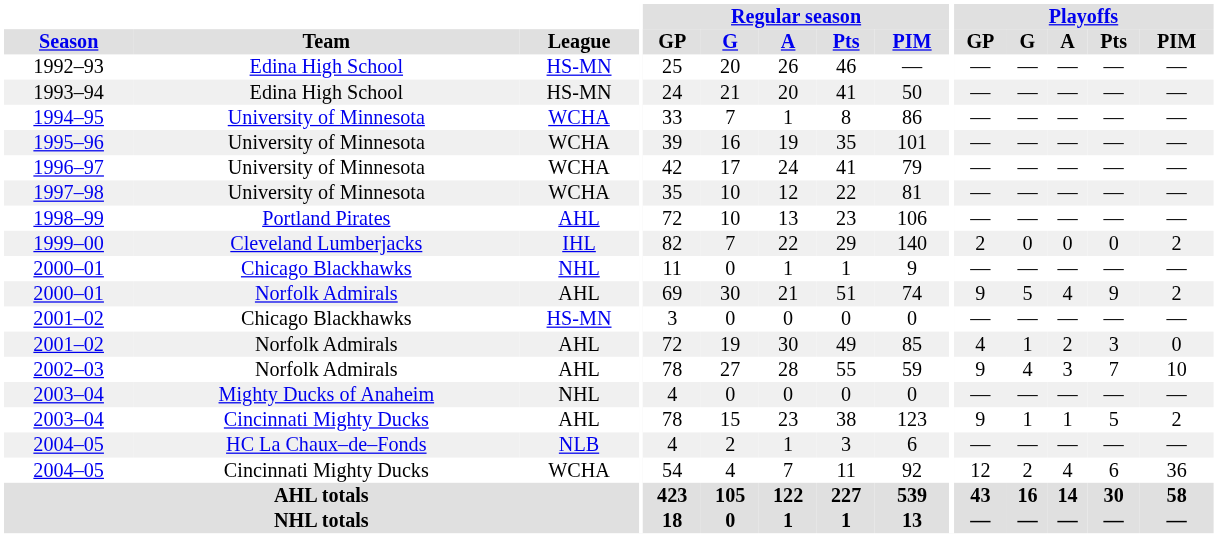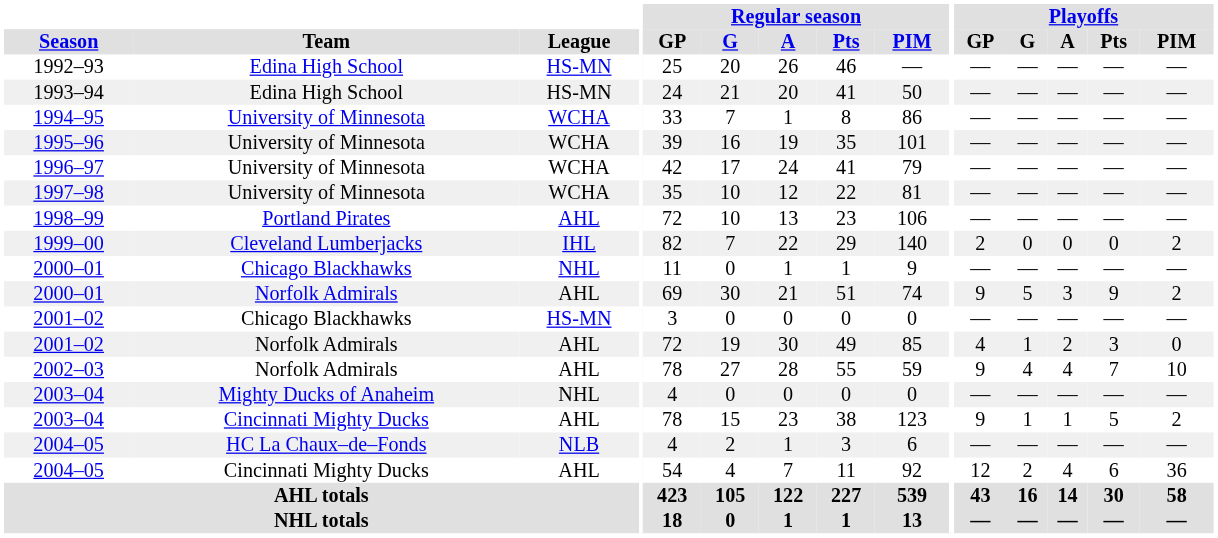 <table border="0" cellpadding="1" cellspacing="0" style="text-align:center; width:60em">
 <tr bgcolor="#e0e0e0">
 <th colspan="3" bgcolor="#ffffff"></th>
 <th rowspan="100" bgcolor="#ffffff"></th>
 <th colspan="5"><a href='#'>Regular season</a></th>
 <th rowspan="100" bgcolor="#ffffff"></th>
 <th colspan="5"><a href='#'>Playoffs</a></th>
 </tr>
 <tr bgcolor="#e0e0e0">
 <th><a href='#'>Season</a></th>
 <th>Team</th>
 <th>League</th>
 <th>GP</th>
 <th><a href='#'>G</a></th>
 <th><a href='#'>A</a></th>
 <th><a href='#'>Pts</a></th>
 <th><a href='#'>PIM</a></th>
 <th>GP</th>
 <th>G</th>
 <th>A</th>
 <th>Pts</th>
 <th>PIM</th>
 </tr>
 <tr>
 <td>1992–93</td>
 <td><a href='#'>Edina High School</a></td>
 <td><a href='#'>HS-MN</a></td>
 <td>25</td>
 <td>20</td>
 <td>26</td>
 <td>46</td>
 <td>—</td>
 <td>—</td>
 <td>—</td>
 <td>—</td>
 <td>—</td>
 <td>—</td>
 </tr>
 <tr bgcolor="#f0f0f0">
 <td>1993–94</td>
 <td>Edina High School</td>
 <td>HS-MN</td>
 <td>24</td>
 <td>21</td>
 <td>20</td>
 <td>41</td>
 <td>50</td>
 <td>—</td>
 <td>—</td>
 <td>—</td>
 <td>—</td>
 <td>—</td>
 </tr>
 <tr>
 <td><a href='#'>1994–95</a></td>
 <td><a href='#'>University of Minnesota</a></td>
 <td><a href='#'>WCHA</a></td>
 <td>33</td>
 <td>7</td>
 <td>1</td>
 <td>8</td>
 <td>86</td>
 <td>—</td>
 <td>—</td>
 <td>—</td>
 <td>—</td>
 <td>—</td>
 </tr>
 <tr bgcolor="#f0f0f0">
 <td><a href='#'>1995–96</a></td>
 <td>University of Minnesota</td>
 <td>WCHA</td>
 <td>39</td>
 <td>16</td>
 <td>19</td>
 <td>35</td>
 <td>101</td>
 <td>—</td>
 <td>—</td>
 <td>—</td>
 <td>—</td>
 <td>—</td>
 </tr>
 <tr>
 <td><a href='#'>1996–97</a></td>
 <td>University of Minnesota</td>
 <td>WCHA</td>
 <td>42</td>
 <td>17</td>
 <td>24</td>
 <td>41</td>
 <td>79</td>
 <td>—</td>
 <td>—</td>
 <td>—</td>
 <td>—</td>
 <td>—</td>
 </tr>
 <tr bgcolor="#f0f0f0">
 <td><a href='#'>1997–98</a></td>
 <td>University of Minnesota</td>
 <td>WCHA</td>
 <td>35</td>
 <td>10</td>
 <td>12</td>
 <td>22</td>
 <td>81</td>
 <td>—</td>
 <td>—</td>
 <td>—</td>
 <td>—</td>
 <td>—</td>
 </tr>
 <tr>
 <td><a href='#'>1998–99</a></td>
 <td><a href='#'>Portland Pirates</a></td>
 <td><a href='#'>AHL</a></td>
 <td>72</td>
 <td>10</td>
 <td>13</td>
 <td>23</td>
 <td>106</td>
 <td>—</td>
 <td>—</td>
 <td>—</td>
 <td>—</td>
 <td>—</td>
 </tr>
 <tr bgcolor="#f0f0f0">
 <td><a href='#'>1999–00</a></td>
 <td><a href='#'>Cleveland Lumberjacks</a></td>
 <td><a href='#'>IHL</a></td>
 <td>82</td>
 <td>7</td>
 <td>22</td>
 <td>29</td>
 <td>140</td>
 <td>2</td>
 <td>0</td>
 <td>0</td>
 <td>0</td>
 <td>2</td>
 </tr>
 <tr>
 <td><a href='#'>2000–01</a></td>
 <td><a href='#'>Chicago Blackhawks</a></td>
 <td><a href='#'>NHL</a></td>
 <td>11</td>
 <td>0</td>
 <td>1</td>
 <td>1</td>
 <td>9</td>
 <td>—</td>
 <td>—</td>
 <td>—</td>
 <td>—</td>
 <td>—</td>
 </tr>
 <tr bgcolor="#f0f0f0">
 <td><a href='#'>2000–01</a></td>
 <td><a href='#'>Norfolk Admirals</a></td>
 <td>AHL</td>
 <td>69</td>
 <td>30</td>
 <td>21</td>
 <td>51</td>
 <td>74</td>
 <td>9</td>
 <td>5</td>
-<td>4</td>
+<td>3</td>
 <td>9</td>
 <td>2</td>
 </tr>
 <tr>
 <td><a href='#'>2001–02</a></td>
 <td>Chicago Blackhawks</td>
 <td><a href='#'>HS-MN</a></td>
 <td>3</td>
 <td>0</td>
 <td>0</td>
 <td>0</td>
 <td>0</td>
 <td>—</td>
 <td>—</td>
 <td>—</td>
 <td>—</td>
 <td>—</td>
 </tr>
 <tr bgcolor="#f0f0f0">
 <td><a href='#'>2001–02</a></td>
 <td>Norfolk Admirals</td>
 <td>AHL</td>
 <td>72</td>
 <td>19</td>
 <td>30</td>
 <td>49</td>
 <td>85</td>
 <td>4</td>
 <td>1</td>
 <td>2</td>
 <td>3</td>
 <td>0</td>
 </tr>
 <tr>
 <td><a href='#'>2002–03</a></td>
 <td>Norfolk Admirals</td>
 <td>AHL</td>
 <td>78</td>
 <td>27</td>
 <td>28</td>
 <td>55</td>
 <td>59</td>
 <td>9</td>
 <td>4</td>
-<td>3</td>
+<td>4</td>
 <td>7</td>
 <td>10</td>
 </tr>
 <tr bgcolor="#f0f0f0">
 <td><a href='#'>2003–04</a></td>
 <td><a href='#'>Mighty Ducks of Anaheim</a></td>
 <td>NHL</td>
 <td>4</td>
 <td>0</td>
 <td>0</td>
 <td>0</td>
 <td>0</td>
 <td>—</td>
 <td>—</td>
 <td>—</td>
 <td>—</td>
 <td>—</td>
 </tr>
 <tr>
 <td><a href='#'>2003–04</a></td>
 <td><a href='#'>Cincinnati Mighty Ducks</a></td>
 <td>AHL</td>
 <td>78</td>
 <td>15</td>
 <td>23</td>
 <td>38</td>
 <td>123</td>
 <td>9</td>
 <td>1</td>
 <td>1</td>
 <td>5</td>
 <td>2</td>
 </tr>
 <tr bgcolor="#f0f0f0">
 <td><a href='#'>2004–05</a></td>
 <td><a href='#'>HC La Chaux–de–Fonds</a></td>
 <td><a href='#'>NLB</a></td>
 <td>4</td>
 <td>2</td>
 <td>1</td>
 <td>3</td>
 <td>6</td>
 <td>—</td>
 <td>—</td>
 <td>—</td>
 <td>—</td>
 <td>—</td>
 </tr>
 <tr>
 <td><a href='#'>2004–05</a></td>
 <td>Cincinnati Mighty Ducks</td>
-<td>WCHA</td>
+<td>AHL</td>
 <td>54</td>
 <td>4</td>
 <td>7</td>
 <td>11</td>
 <td>92</td>
 <td>12</td>
 <td>2</td>
 <td>4</td>
 <td>6</td>
 <td>36</td>
 </tr>
 <tr bgcolor="#e0e0e0">
 <th colspan="3">AHL totals</th>
 <th>423</th>
 <th>105</th>
 <th>122</th>
 <th>227</th>
 <th>539</th>
 <th>43</th>
 <th>16</th>
 <th>14</th>
 <th>30</th>
 <th>58</th>
 </tr>
 <tr bgcolor="#e0e0e0">
 <th colspan="3">NHL totals</th>
 <th>18</th>
 <th>0</th>
 <th>1</th>
 <th>1</th>
 <th>13</th>
 <th>—</th>
 <th>—</th>
 <th>—</th>
 <th>—</th>
 <th>—</th>
 </tr>
 </table>
